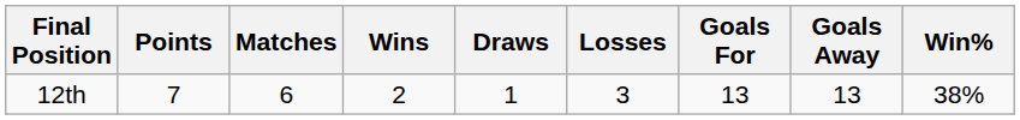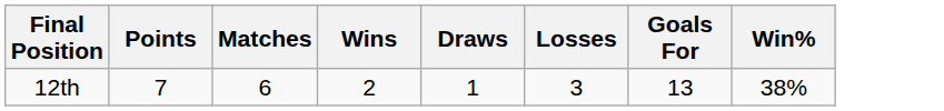 <table class="wikitable" style="font-size: 95%; text-align: center;">
 <tr>
 <th width=60>Final Position</th>
 <th width=60>Points</th>
 <th width=60>Matches</th>
 <th width=60>Wins</th>
 <th width=60>Draws</th>
 <th width=60>Losses</th>
 <th width=60>Goals For</th>
-<th width=60>Goals Away</th>
 <th width=60>Win%</th>
 </tr>
 <tr>
 <td>12th</td>
 <td>7</td>
 <td>6</td>
 <td>2</td>
 <td>1</td>
 <td>3</td>
 <td>13</td>
-<td>13</td>
 <td>38%</td>
 </tr>
 </table>
